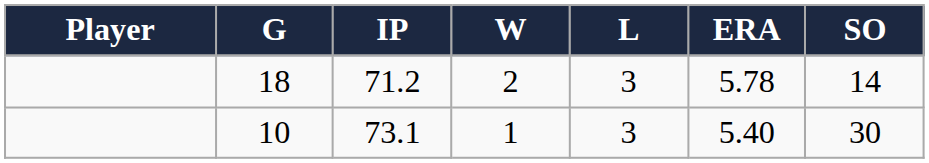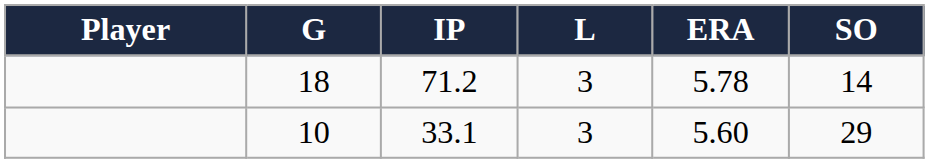 <table class="wikitable sortable" style="text-align:center;">
 <tr>
 <th style="background:#1c2841;color:white;" width="16%">Player</th>
 <th style="background:#1c2841;color:white;" width="9%">G</th>
 <th style="background:#1c2841;color:white;" width="9%">IP</th>
-<th style="background:#1c2841;color:white;" width="9%">W</th>
 <th style="background:#1c2841;color:white;" width="9%">L</th>
 <th style="background:#1c2841;color:white;" width="9%">ERA</th>
 <th style="background:#1c2841;color:white;" width="9%">SO</th>
 </tr>
 <tr>
 <td></td>
 <td>18</td>
 <td>71.2</td>
-<td>2</td>
 <td>3</td>
 <td>5.78</td>
 <td>14</td>
 </tr>
 <tr>
 <td></td>
 <td>10</td>
-<td>73.1</td>
-<td>1</td>
+<td>33.1</td>
 <td>3</td>
-<td>5.40</td>
-<td>30</td>
+<td>5.60</td>
+<td>29</td>
 </tr>
 </table>
